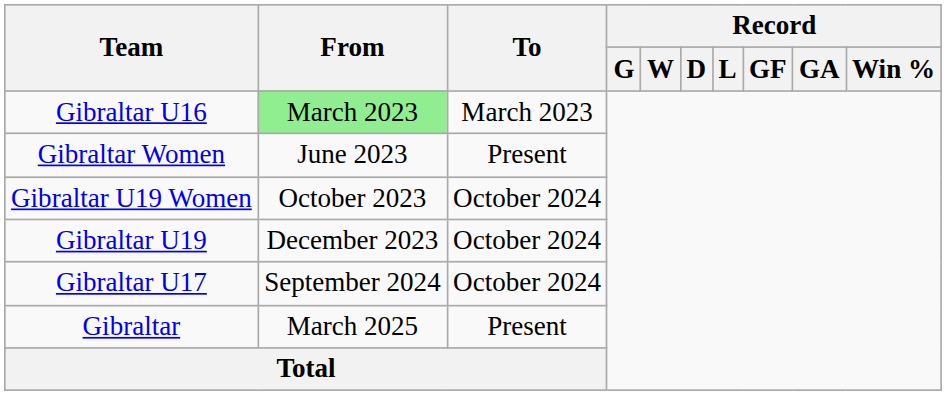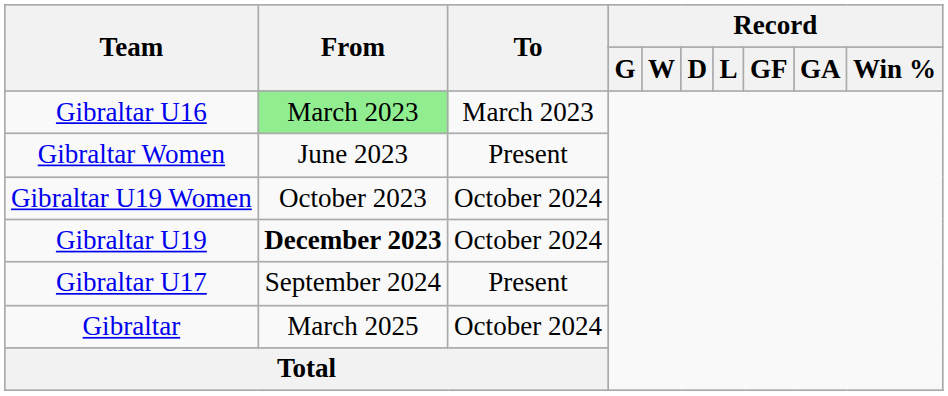 <table class="wikitable" style="text-align: center">
 <tr>
 <th rowspan="2">Team</th>
 <th rowspan="2">From</th>
 <th rowspan="2">To</th>
 <th colspan="7">Record</th>
 </tr>
 <tr>
 <th>G</th>
 <th>W</th>
 <th>D</th>
 <th>L</th>
 <th>GF</th>
 <th>GA</th>
 <th>Win %</th>
 </tr>
 <tr>
 <td><a href='#'>Gibraltar U16</a></td>
 <td style="background: lightgreen;">March 2023</td>
 <td>March 2023<br></td>
 </tr>
 <tr>
 <td><a href='#'>Gibraltar Women</a></td>
 <td>June 2023</td>
 <td>Present<br></td>
 </tr>
 <tr>
 <td><a href='#'>Gibraltar U19 Women</a></td>
 <td>October 2023</td>
 <td>October 2024<br></td>
 </tr>
 <tr>
 <td><a href='#'>Gibraltar U19</a></td>
-<td>December 2023</td>
+<td><strong>December 2023</strong></td>
 <td>October 2024<br></td>
 </tr>
 <tr>
 <td><a href='#'>Gibraltar U17</a></td>
 <td>September 2024</td>
-<td>October 2024<br></td>
+<td>Present<br></td>
 </tr>
 <tr>
 <td><a href='#'>Gibraltar</a></td>
 <td>March 2025</td>
-<td>Present<br></td>
+<td>October 2024<br></td>
 </tr>
 <tr>
 <th colspan=3>Total<br></th>
 </tr>
 </table>
